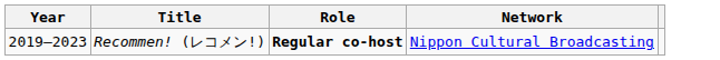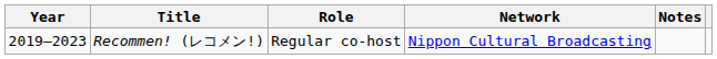 <table class="wikitable">
 <tr>
 <th>Year</th>
 <th>Title</th>
 <th>Role</th>
 <th>Network</th>
+<th>Notes</th>
 <th></th>
 </tr>
 <tr>
 <td>2019–2023</td>
 <td><em>Recommen!</em> (レコメン!)</td>
-<td><strong>Regular co-host</strong></td>
+<td>Regular co-host</td>
 <td><a href='#'>Nippon Cultural Broadcasting</a></td>
+<td></td>
 <td></td>
 </tr>
 </table>
